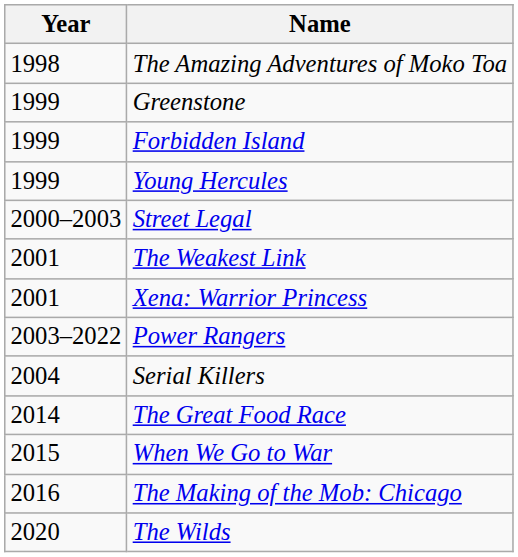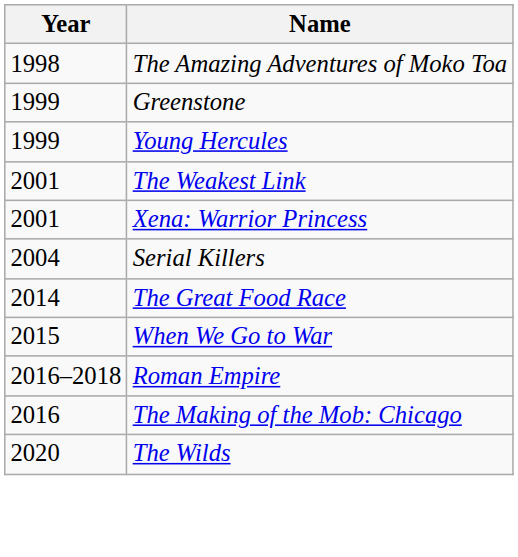 <table class="wikitable">
 <tr>
 <th>Year</th>
 <th>Name</th>
 </tr>
 <tr>
 <td>1998</td>
 <td><em>The Amazing Adventures of Moko Toa</em></td>
 </tr>
 <tr>
 <td>1999</td>
 <td><em>Greenstone</em></td>
 </tr>
 <tr>
 <td>1999</td>
-<td><em><a href='#'>Forbidden Island</a></em></td>
-</tr>
-<tr>
-<td>1999</td>
 <td><em><a href='#'>Young Hercules</a></em></td>
-</tr>
-<tr>
-<td>2000–2003</td>
-<td><em><a href='#'>Street Legal</a></em></td>
 </tr>
 <tr>
 <td>2001</td>
 <td><em><a href='#'>The Weakest Link</a></em></td>
 </tr>
 <tr>
 <td>2001</td>
 <td><em><a href='#'>Xena: Warrior Princess</a></em></td>
-</tr>
-<tr>
-<td>2003–2022</td>
-<td><em><a href='#'>Power Rangers</a></em></td>
 </tr>
 <tr>
 <td>2004</td>
 <td><em>Serial Killers</em></td>
 </tr>
 <tr>
 <td>2014</td>
 <td><em><a href='#'>The Great Food Race</a></em></td>
 </tr>
 <tr>
 <td>2015</td>
 <td><em><a href='#'>When We Go to War</a></em></td>
 </tr>
 <tr>
+<td>2016–2018</td>
+<td><em><a href='#'>Roman Empire</a></em></td>
+</tr>
+<tr>
 <td>2016</td>
 <td><em><a href='#'>The Making of the Mob: Chicago</a></em></td>
 </tr>
 <tr>
 <td>2020</td>
 <td><em><a href='#'>The Wilds</a></em></td>
 </tr>
 </table>
